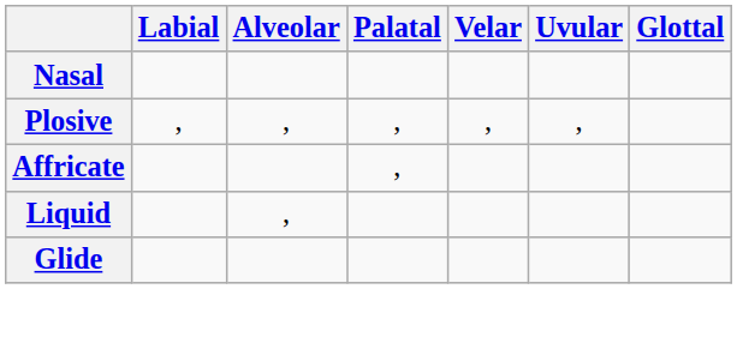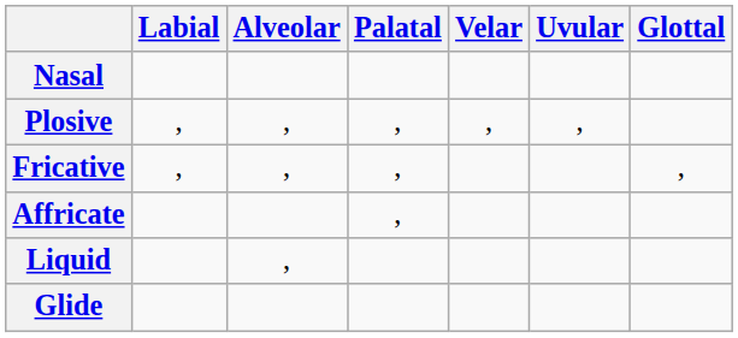 <table class="wikitable" style="text-align:center">
 <tr>
 <th></th>
 <th><a href='#'>Labial</a></th>
 <th><a href='#'>Alveolar</a></th>
 <th><a href='#'>Palatal</a></th>
 <th><a href='#'>Velar</a></th>
 <th><a href='#'>Uvular</a></th>
 <th><a href='#'>Glottal</a></th>
 </tr>
 <tr>
 <th><a href='#'>Nasal</a></th>
 <td></td>
 <td></td>
 <td></td>
 <td></td>
 <td></td>
 <td></td>
 </tr>
 <tr>
 <th><a href='#'>Plosive</a></th>
 <td>, </td>
 <td>, </td>
 <td>, </td>
 <td>, </td>
 <td>, </td>
 <td></td>
 </tr>
 <tr>
+<th><a href='#'>Fricative</a></th>
+<td>, </td>
+<td>, </td>
+<td>, </td>
+<td></td>
+<td></td>
+<td>, </td>
+</tr>
+<tr>
 <th><a href='#'>Affricate</a></th>
 <td></td>
 <td></td>
 <td>, </td>
 <td></td>
 <td></td>
 <td></td>
 </tr>
 <tr>
 <th><a href='#'>Liquid</a></th>
 <td></td>
 <td>, </td>
 <td></td>
 <td></td>
 <td></td>
 <td></td>
 </tr>
 <tr>
 <th><a href='#'>Glide</a></th>
 <td></td>
 <td></td>
 <td></td>
 <td></td>
 <td></td>
 <td></td>
 </tr>
 </table>
